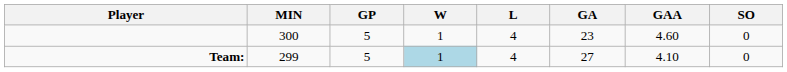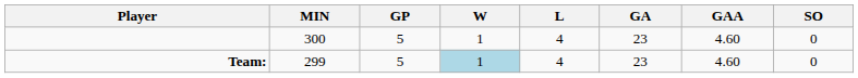 <table class="wikitable sortable" width="60%">
 <tr>
 <th bgcolor="#DDDDFF" width="10%">Player</th>
 <th width="3%" bgcolor="#DDDDFF" title="Minutes played">MIN</th>
 <th width="3%" bgcolor="#DDDDFF" title="Games played in">GP</th>
 <th width="3%" bgcolor="#DDDDFF" title="Wins">W</th>
 <th width="3%" bgcolor="#DDDDFF"title="Losses">L</th>
 <th width="3%" bgcolor="#DDDDFF" title="Goals against">GA</th>
 <th width="3%" bgcolor="#DDDDFF" title="Goals against average">GAA</th>
 <th width="3%" bgcolor="#DDDDFF" title="Shut-outs">SO</th>
 </tr>
 <tr align="center">
 <td align="right"></td>
 <td>300</td>
 <td>5</td>
 <td>1</td>
 <td>4</td>
 <td>23</td>
 <td>4.60</td>
 <td>0</td>
 </tr>
 <tr align="center">
 <td align="right"><strong>Team:</strong></td>
 <td>299</td>
 <td>5</td>
 <td style="background: lightblue;">1</td>
 <td>4</td>
-<td>27</td>
-<td>4.10</td>
+<td>23</td>
+<td>4.60</td>
 <td>0</td>
 </tr>
 </table>
